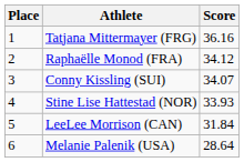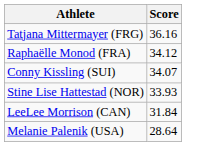 <table class="wikitable">
 <tr>
-<th>Place</th>
 <th>Athlete</th>
 <th>Score</th>
 </tr>
 <tr>
-<td>1</td>
 <td> <a href='#'>Tatjana Mittermayer</a> (FRG)</td>
 <td>36.16</td>
 </tr>
 <tr>
-<td>2</td>
 <td> <a href='#'>Raphaëlle Monod</a> (FRA)</td>
 <td>34.12</td>
 </tr>
 <tr>
-<td>3</td>
 <td> <a href='#'>Conny Kissling</a> (SUI)</td>
 <td>34.07</td>
 </tr>
 <tr>
-<td>4</td>
 <td> <a href='#'>Stine Lise Hattestad</a> (NOR)</td>
 <td>33.93</td>
 </tr>
 <tr>
-<td>5</td>
 <td> <a href='#'>LeeLee Morrison</a> (CAN)</td>
 <td>31.84</td>
 </tr>
 <tr>
-<td>6</td>
 <td> <a href='#'>Melanie Palenik</a> (USA)</td>
 <td>28.64</td>
 </tr>
 </table>
